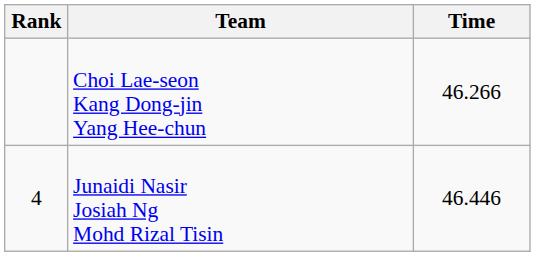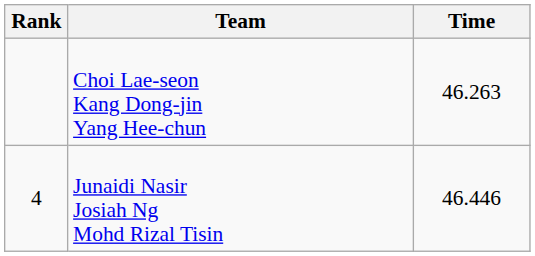 <table class=wikitable style="text-align:center">
 <tr>
 <th width=40>Rank</th>
 <th width=250>Team</th>
 <th width=80>Time</th>
 </tr>
 <tr>
 <td></td>
 <td align=left><br><a href='#'>Choi Lae-seon</a><br><a href='#'>Kang Dong-jin</a><br><a href='#'>Yang Hee-chun</a></td>
-<td>46.266</td>
+<td>46.263</td>
 </tr>
 <tr>
 <td>4</td>
 <td align=left><br><a href='#'>Junaidi Nasir</a><br><a href='#'>Josiah Ng</a><br><a href='#'>Mohd Rizal Tisin</a></td>
 <td>46.446</td>
 </tr>
 </table>
